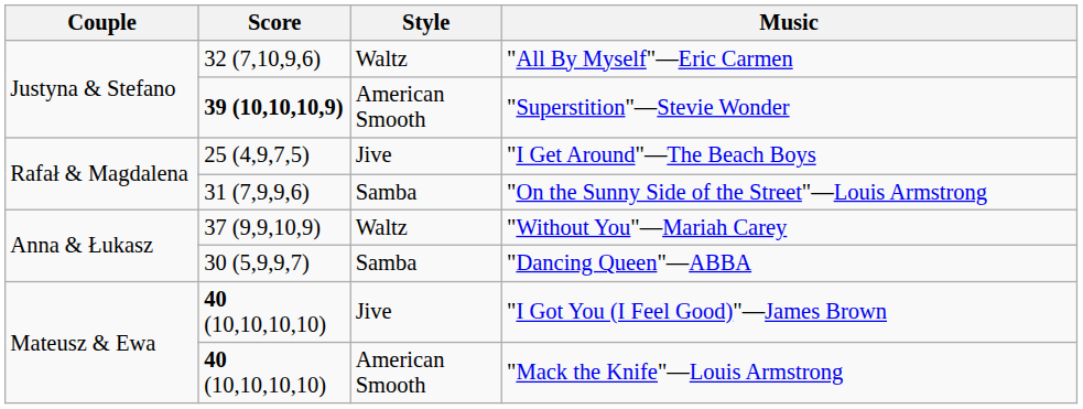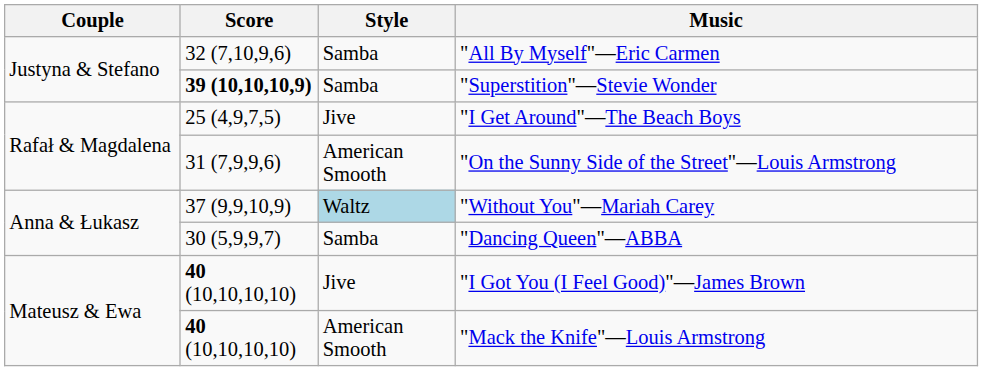 <table class="wikitable">
 <tr>
 <th width="130">Couple</th>
 <th width="100">Score</th>
 <th width="100">Style</th>
 <th width="400">Music</th>
 </tr>
 <tr>
 <td rowspan="2">Justyna & Stefano</td>
 <td>32 (7,10,9,6)</td>
-<td>Waltz</td>
+<td>Samba</td>
 <td>"<a href='#'>All By Myself</a>"—<a href='#'>Eric Carmen</a></td>
 </tr>
 <tr>
 <td><strong>39 (10,10,10,9)</strong></td>
-<td>American Smooth</td>
+<td>Samba</td>
 <td>"<a href='#'>Superstition</a>"—<a href='#'>Stevie Wonder</a></td>
 </tr>
 <tr>
 <td rowspan="2">Rafał & Magdalena</td>
 <td>25 (4,9,7,5)</td>
 <td>Jive</td>
 <td>"<a href='#'>I Get Around</a>"—<a href='#'>The Beach Boys</a></td>
 </tr>
 <tr>
 <td>31 (7,9,9,6)</td>
-<td>Samba</td>
+<td>American Smooth</td>
 <td>"<a href='#'>On the Sunny Side of the Street</a>"—<a href='#'>Louis Armstrong</a></td>
 </tr>
 <tr>
 <td rowspan="2">Anna & Łukasz</td>
 <td>37 (9,9,10,9)</td>
-<td>Waltz</td>
+<td style="background: lightblue;">Waltz</td>
 <td>"<a href='#'>Without You</a>"—<a href='#'>Mariah Carey</a></td>
 </tr>
 <tr>
 <td>30 (5,9,9,7)</td>
 <td>Samba</td>
 <td>"<a href='#'>Dancing Queen</a>"—<a href='#'>ABBA</a></td>
 </tr>
 <tr>
 <td rowspan="2">Mateusz & Ewa</td>
 <td><strong>40</strong> (10,10,10,10)</td>
 <td>Jive</td>
 <td>"<a href='#'>I Got You (I Feel Good)</a>"—<a href='#'>James Brown</a></td>
 </tr>
 <tr>
 <td><strong>40</strong> (10,10,10,10)</td>
 <td>American Smooth</td>
 <td>"<a href='#'>Mack the Knife</a>"—<a href='#'>Louis Armstrong</a></td>
 </tr>
 </table>
